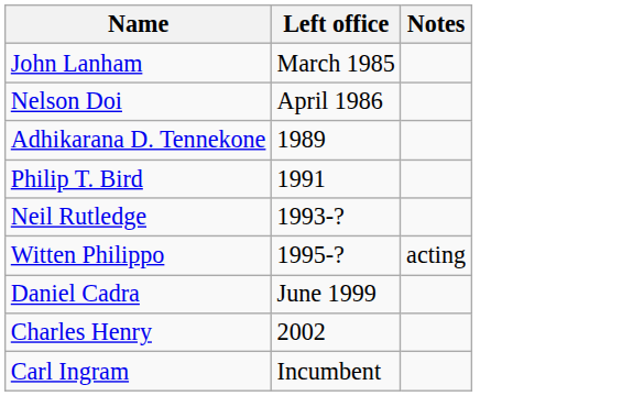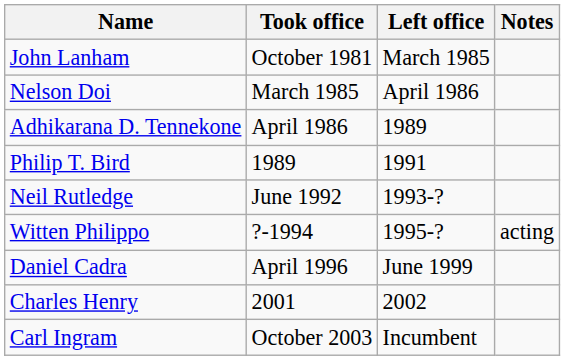 <table class="wikitable">
 <tr>
 <th>Name</th>
+<th>Took office</th>
 <th>Left office</th>
 <th>Notes</th>
 </tr>
 <tr>
 <td><a href='#'>John Lanham</a></td>
+<td>October 1981</td>
 <td>March 1985</td>
 <td></td>
 </tr>
 <tr>
 <td><a href='#'>Nelson Doi</a></td>
+<td>March 1985</td>
 <td>April 1986</td>
 <td></td>
 </tr>
 <tr>
 <td><a href='#'>Adhikarana D. Tennekone</a></td>
+<td>April 1986</td>
 <td>1989</td>
 <td></td>
 </tr>
 <tr>
 <td><a href='#'>Philip T. Bird</a></td>
+<td>1989</td>
 <td>1991</td>
 <td></td>
 </tr>
 <tr>
 <td><a href='#'>Neil Rutledge</a></td>
+<td>June 1992</td>
 <td>1993-?</td>
 <td></td>
 </tr>
 <tr>
 <td><a href='#'>Witten Philippo</a></td>
+<td>?-1994</td>
 <td>1995-?</td>
 <td>acting</td>
 </tr>
 <tr>
 <td><a href='#'>Daniel Cadra</a></td>
+<td>April 1996</td>
 <td>June 1999</td>
 <td></td>
 </tr>
 <tr>
 <td><a href='#'>Charles Henry</a></td>
+<td>2001</td>
 <td>2002</td>
 <td></td>
 </tr>
 <tr>
 <td><a href='#'>Carl Ingram</a></td>
+<td>October 2003</td>
 <td>Incumbent</td>
 <td></td>
 </tr>
 </table>
